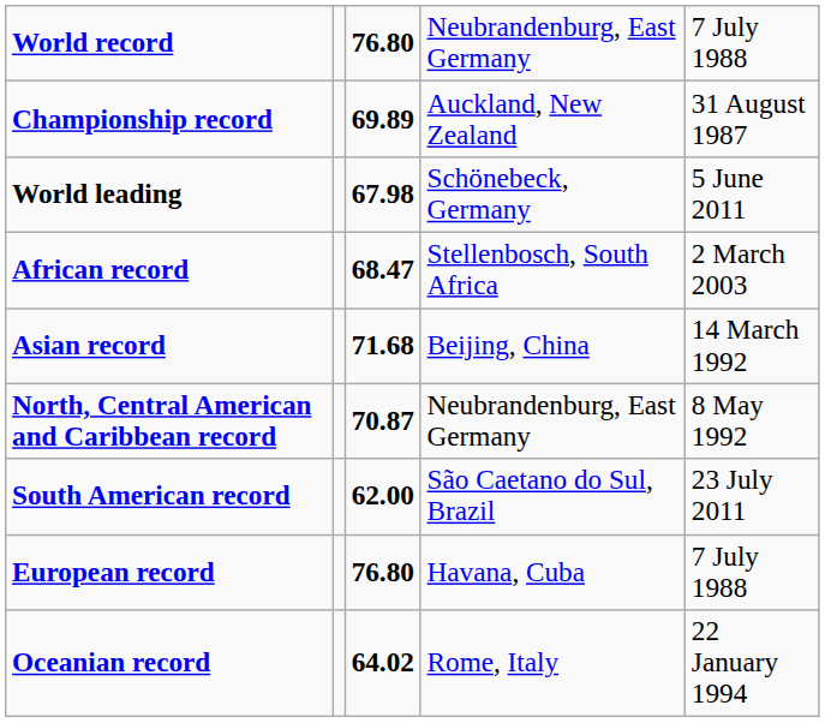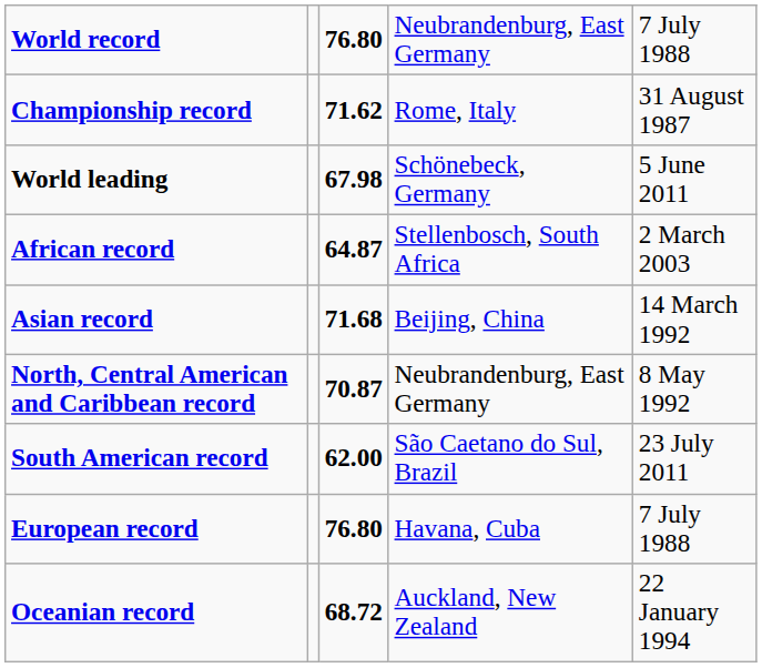 <table class="wikitable" width=75%>
 <tr>
 <td><strong><a href='#'>World record</a></strong></td>
 <td></td>
 <td><strong>76.80</strong></td>
 <td><a href='#'>Neubrandenburg</a>, <a href='#'>East Germany</a></td>
 <td>7 July 1988</td>
 </tr>
 <tr>
 <td><strong><a href='#'>Championship record</a></strong></td>
 <td></td>
-<td><strong>69.89</strong></td>
-<td><a href='#'>Auckland</a>, <a href='#'>New Zealand</a></td>
+<td><strong>71.62</strong></td>
+<td><a href='#'>Rome</a>, <a href='#'>Italy</a></td>
 <td>31 August 1987</td>
 </tr>
 <tr>
 <td><strong>World leading</strong></td>
 <td></td>
 <td><strong>67.98</strong></td>
 <td><a href='#'>Schönebeck</a>, <a href='#'>Germany</a></td>
 <td>5 June 2011</td>
 </tr>
 <tr>
 <td><strong><a href='#'>African record</a></strong></td>
 <td></td>
-<td><strong>68.47</strong></td>
+<td><strong>64.87</strong></td>
 <td><a href='#'>Stellenbosch</a>, <a href='#'>South Africa</a></td>
 <td>2 March 2003</td>
 </tr>
 <tr>
 <td><strong><a href='#'>Asian record</a></strong></td>
 <td></td>
 <td><strong>71.68</strong></td>
 <td><a href='#'>Beijing</a>, <a href='#'>China</a></td>
 <td>14 March 1992</td>
 </tr>
 <tr>
 <td><strong><a href='#'>North, Central American and Caribbean record</a></strong></td>
 <td></td>
 <td><strong>70.87</strong></td>
 <td>Neubrandenburg, East Germany</td>
 <td>8 May 1992</td>
 </tr>
 <tr>
 <td><strong><a href='#'>South American record</a></strong></td>
 <td></td>
 <td><strong>62.00</strong></td>
 <td><a href='#'>São Caetano do Sul</a>, <a href='#'>Brazil</a></td>
 <td>23 July 2011</td>
 </tr>
 <tr>
 <td><strong><a href='#'>European record</a></strong></td>
 <td></td>
 <td><strong>76.80</strong></td>
 <td><a href='#'>Havana</a>, <a href='#'>Cuba</a></td>
 <td>7 July 1988</td>
 </tr>
 <tr>
 <td><strong><a href='#'>Oceanian record</a></strong></td>
 <td></td>
-<td><strong>64.02</strong></td>
-<td><a href='#'>Rome</a>, <a href='#'>Italy</a></td>
+<td><strong>68.72</strong></td>
+<td><a href='#'>Auckland</a>, <a href='#'>New Zealand</a></td>
 <td>22 January 1994</td>
 </tr>
 </table>
